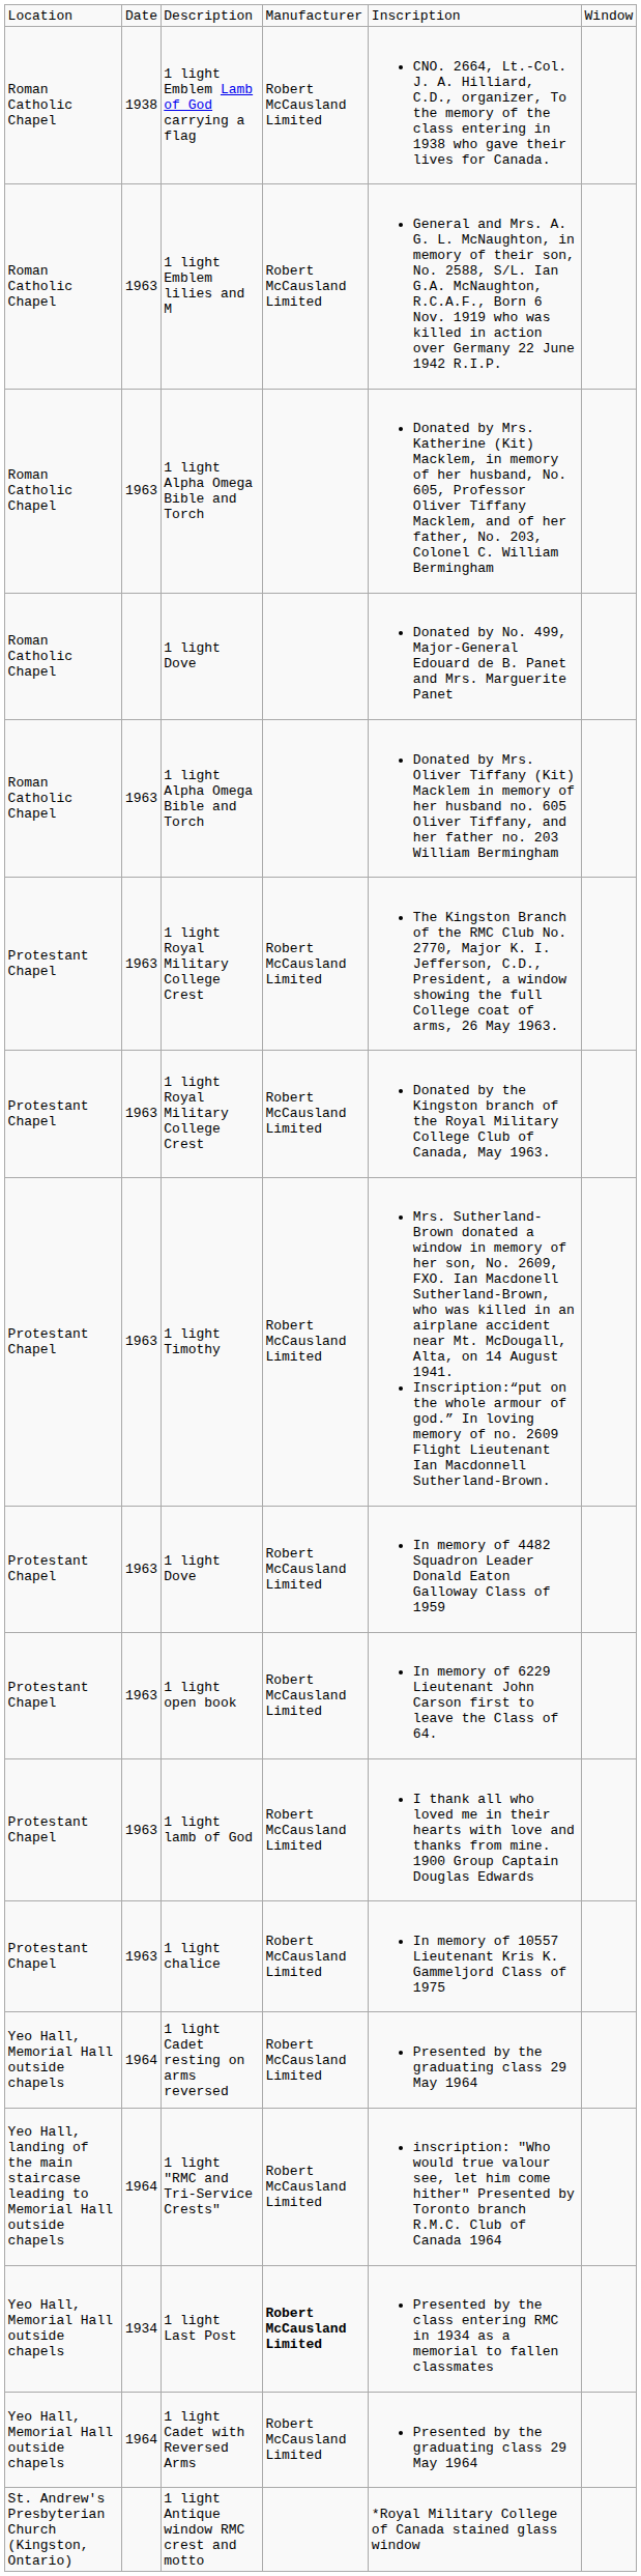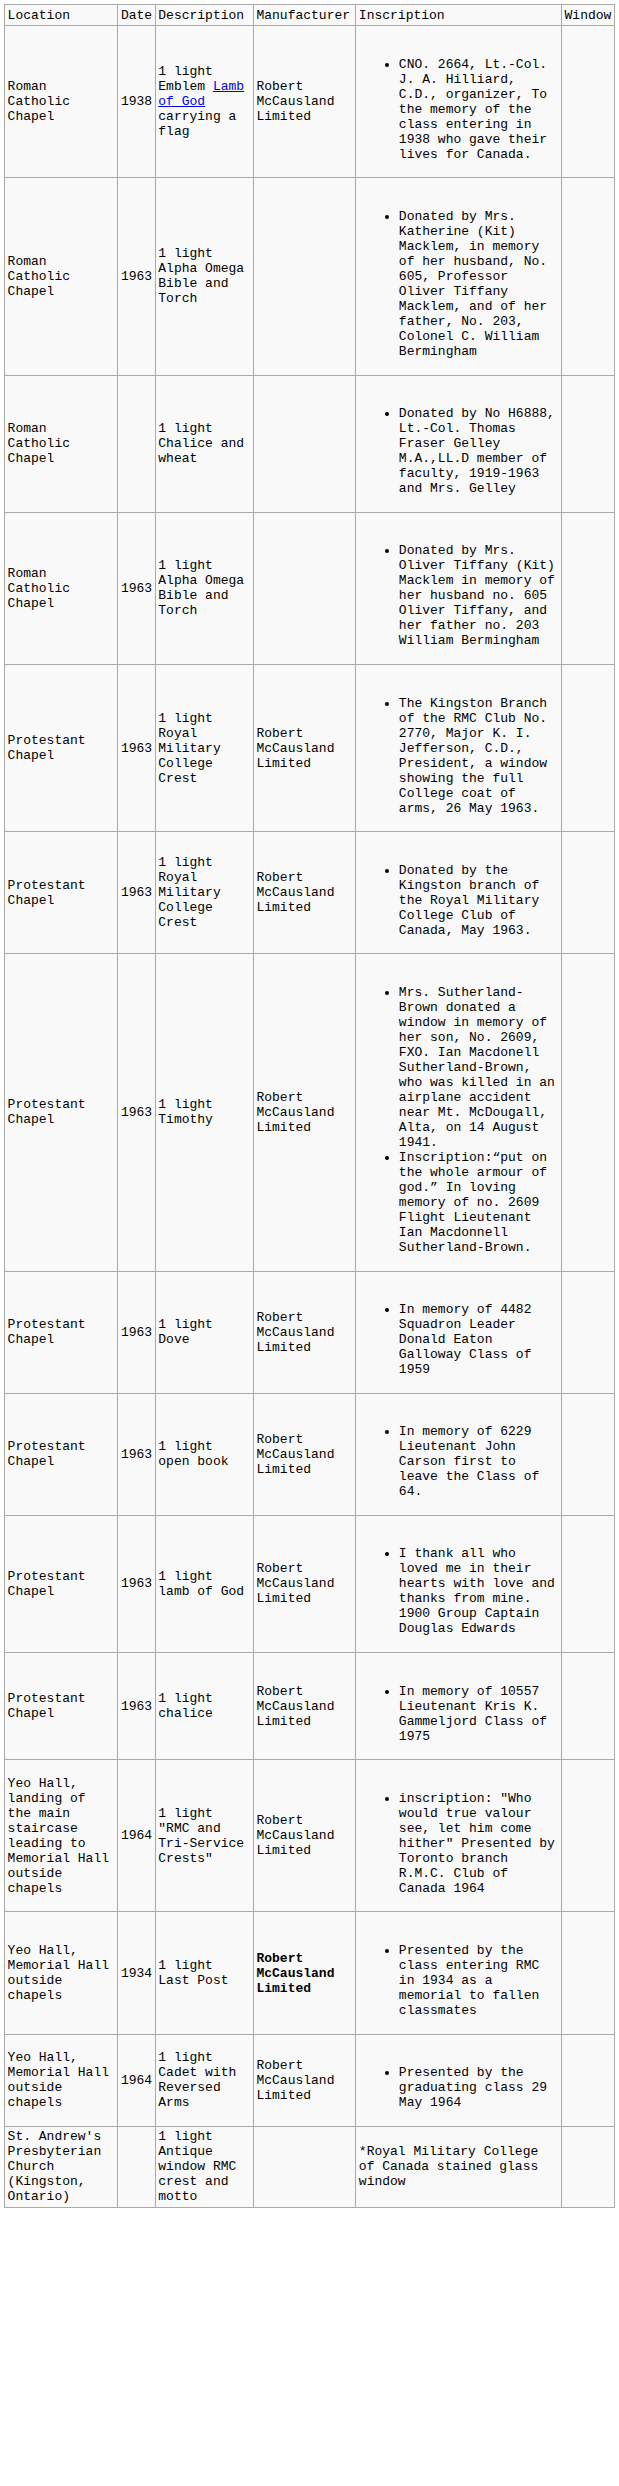 <table class="wikitable">
 <tr>
 <td>Location</td>
 <td>Date</td>
 <td>Description</td>
 <td>Manufacturer</td>
 <td>Inscription</td>
 <td>Window</td>
 </tr>
 <tr>
 <td>Roman Catholic Chapel</td>
 <td>1938</td>
 <td>1 light Emblem <a href='#'>Lamb of God</a> carrying a flag</td>
 <td>Robert McCausland Limited</td>
 <td><br><ul><li>CNO. 2664, Lt.-Col. J. A. Hilliard, C.D., organizer, To the memory of the class entering in 1938 who gave their lives for Canada.</li></ul></td>
 <td></td>
 </tr>
 <tr>
 <td>Roman Catholic Chapel</td>
 <td>1963</td>
-<td>1 light Emblem lilies and M</td>
-<td>Robert McCausland Limited</td>
-<td><br><ul><li>General and Mrs. A. G. L. McNaughton, in memory of their son, No. 2588, S/L. Ian G.A. McNaughton, R.C.A.F., Born 6 Nov. 1919 who was killed in action over Germany 22 June 1942 R.I.P.</li></ul></td>
-<td></td>
-</tr>
-<tr>
-<td>Roman Catholic Chapel</td>
-<td>1963</td>
 <td>1 light Alpha Omega Bible and Torch</td>
 <td></td>
 <td><br><ul><li>Donated by Mrs. Katherine (Kit) Macklem, in memory of her husband, No. 605, Professor Oliver Tiffany Macklem, and of her father, No. 203, Colonel C. William Bermingham</li></ul></td>
 <td></td>
 </tr>
 <tr>
 <td>Roman Catholic Chapel</td>
 <td></td>
-<td>1 light Dove</td>
+<td>1 light Chalice and wheat</td>
 <td></td>
-<td><br><ul><li>Donated by No. 499, Major-General Edouard de B. Panet and Mrs. Marguerite Panet</li></ul></td>
+<td><br><ul><li>Donated by No H6888, Lt.-Col. Thomas Fraser Gelley M.A.,LL.D member of faculty, 1919-1963 and Mrs. Gelley</li></ul></td>
 <td></td>
 </tr>
 <tr>
 <td>Roman Catholic Chapel</td>
 <td>1963</td>
 <td>1 light Alpha Omega Bible and Torch</td>
 <td></td>
 <td><br><ul><li>Donated by Mrs. Oliver Tiffany (Kit) Macklem in memory of her husband no. 605 Oliver Tiffany, and her father no. 203 William Bermingham</li></ul></td>
 <td></td>
 </tr>
 <tr>
 <td>Protestant Chapel</td>
 <td>1963</td>
 <td>1 light Royal Military College Crest</td>
 <td>Robert McCausland Limited</td>
 <td><br><ul><li>The Kingston Branch of the RMC Club No. 2770, Major K. I. Jefferson, C.D., President, a window showing the full College coat of arms, 26 May 1963.</li></ul></td>
 <td></td>
 </tr>
 <tr>
 <td>Protestant Chapel</td>
 <td>1963</td>
 <td>1 light Royal Military College Crest</td>
 <td>Robert McCausland Limited</td>
 <td><br><ul><li>Donated by the Kingston branch of the Royal Military College Club of Canada, May 1963.</li></ul></td>
 <td></td>
 </tr>
 <tr>
 <td>Protestant Chapel</td>
 <td>1963</td>
 <td>1 light Timothy</td>
 <td>Robert McCausland Limited</td>
 <td><br><ul><li>Mrs. Sutherland-Brown donated a window in memory of her son, No. 2609, FXO. Ian Macdonell Sutherland-Brown, who was killed in an airplane accident near Mt. McDougall, Alta, on 14 August 1941.</li><li>Inscription:“put on the whole armour of god.” In loving memory of no. 2609 Flight Lieutenant Ian Macdonnell Sutherland-Brown.</li></ul></td>
 <td></td>
 </tr>
 <tr>
 <td>Protestant Chapel</td>
 <td>1963</td>
 <td>1 light Dove</td>
 <td>Robert McCausland Limited</td>
 <td><br><ul><li>In memory of 4482 Squadron Leader Donald Eaton Galloway Class of 1959</li></ul></td>
 <td></td>
 </tr>
 <tr>
 <td>Protestant Chapel</td>
 <td>1963</td>
 <td>1 light open book</td>
 <td>Robert McCausland Limited</td>
 <td><br><ul><li>In memory of 6229 Lieutenant John Carson first to leave the Class of 64.</li></ul></td>
 <td></td>
 </tr>
 <tr>
 <td>Protestant Chapel</td>
 <td>1963</td>
 <td>1 light lamb of God</td>
 <td>Robert McCausland Limited</td>
 <td><br><ul><li>I thank all who loved me in their hearts with love and thanks from mine. 1900 Group Captain Douglas Edwards</li></ul></td>
 <td></td>
 </tr>
 <tr>
 <td>Protestant Chapel</td>
 <td>1963</td>
 <td>1 light chalice</td>
 <td>Robert McCausland Limited</td>
 <td><br><ul><li>In memory of 10557 Lieutenant Kris K. Gammeljord Class of 1975</li></ul></td>
 <td></td>
 </tr>
 <tr>
-<td>Yeo Hall, Memorial Hall outside chapels</td>
-<td>1964</td>
-<td>1 light Cadet resting on arms reversed</td>
-<td>Robert McCausland Limited</td>
-<td><br><ul><li>Presented by the graduating class 29 May 1964</li></ul></td>
-<td></td>
-</tr>
-<tr>
 <td>Yeo Hall, landing of the main staircase leading to Memorial Hall outside chapels</td>
 <td>1964</td>
 <td>1 light "RMC and Tri-Service Crests"</td>
 <td>Robert McCausland Limited</td>
 <td><br><ul><li>inscription: "Who would true valour see, let him come hither" Presented by Toronto branch R.M.C. Club of Canada 1964 </li></ul></td>
 <td></td>
 </tr>
 <tr>
 <td>Yeo Hall, Memorial Hall outside chapels</td>
 <td>1934</td>
 <td>1 light Last Post</td>
 <td><strong>Robert McCausland Limited</strong></td>
 <td><br><ul><li>Presented by the class entering RMC in 1934 as a memorial to fallen classmates</li></ul></td>
 <td></td>
 </tr>
 <tr>
 <td>Yeo Hall, Memorial Hall outside chapels</td>
 <td>1964</td>
 <td>1 light Cadet with Reversed Arms</td>
 <td>Robert McCausland Limited</td>
 <td><br><ul><li>Presented by the graduating class 29 May 1964</li></ul></td>
 <td></td>
 </tr>
 <tr>
 <td>St. Andrew's Presbyterian Church (Kingston, Ontario)</td>
 <td></td>
 <td>1 light Antique window RMC crest and motto</td>
 <td></td>
 <td>*Royal Military College of Canada stained glass window</td>
 <td></td>
 </tr>
 <tr>
 </tr>
 </table>
